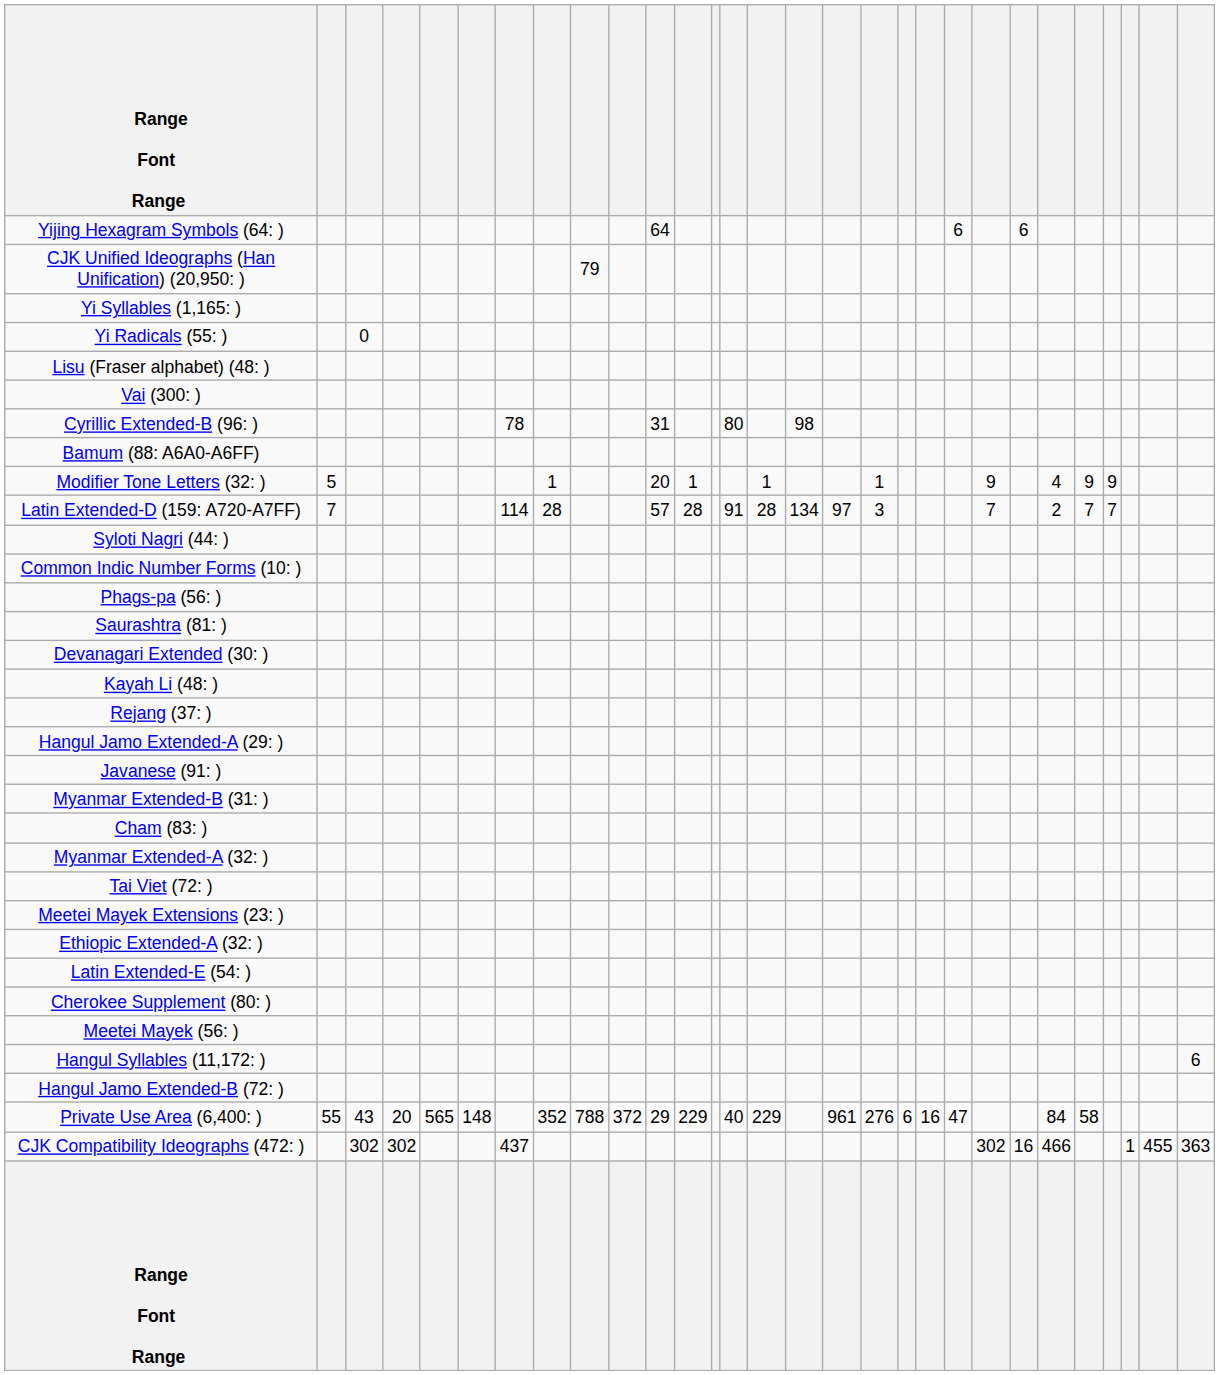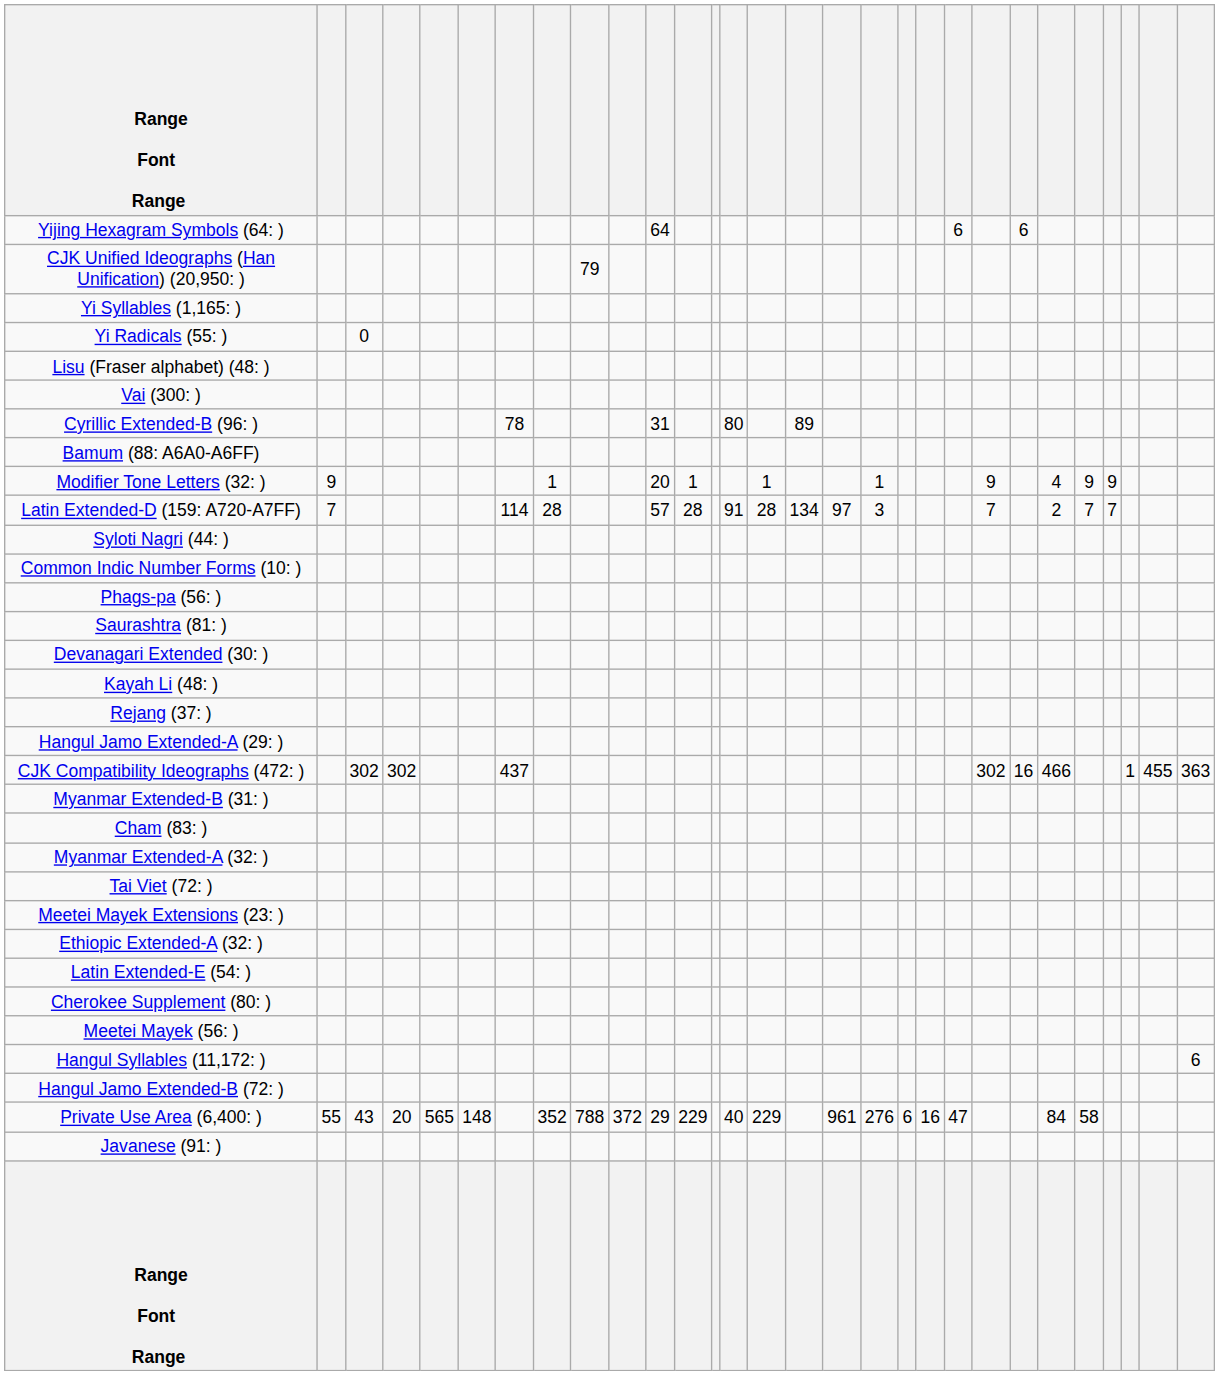 <table class="wikitable" style="width:100%; text-align:center; vertical-align:middle; font-size:80%;">
 <tr style="vertical-align: bottom; height:12em;">
 <th style="width:310px;"><br>Range<br><br>Font  <br><br>Range <span></span></th>
 <th></th>
 <th></th>
 <th></th>
 <th></th>
 <th></th>
 <th></th>
 <th></th>
 <th></th>
 <th></th>
 <th></th>
 <th></th>
 <th></th>
 <th></th>
 <th></th>
 <th></th>
 <th></th>
 <th></th>
 <th></th>
 <th></th>
 <th></th>
 <th></th>
 <th></th>
 <th></th>
 <th></th>
 <th></th>
 <th></th>
 <th></th>
 <th></th>
 </tr>
 <tr>
 <td><a href='#'>Yijing Hexagram Symbols</a> (64: )</td>
 <td></td>
 <td></td>
 <td></td>
 <td></td>
 <td></td>
 <td></td>
 <td></td>
 <td></td>
 <td></td>
 <td>64</td>
 <td></td>
 <td></td>
 <td></td>
 <td></td>
 <td></td>
 <td></td>
 <td></td>
 <td></td>
 <td></td>
 <td>6</td>
 <td></td>
 <td>6</td>
 <td></td>
 <td></td>
 <td></td>
 <td></td>
 <td></td>
 <td></td>
 </tr>
 <tr>
 <td><a href='#'>CJK Unified Ideographs</a> (<a href='#'>Han Unification</a>) (20,950: )</td>
 <td></td>
 <td></td>
 <td></td>
 <td></td>
 <td></td>
 <td></td>
 <td></td>
 <td>79</td>
 <td></td>
 <td></td>
 <td></td>
 <td></td>
 <td></td>
 <td></td>
 <td></td>
 <td></td>
 <td></td>
 <td></td>
 <td></td>
 <td></td>
 <td></td>
 <td></td>
 <td></td>
 <td></td>
 <td></td>
 <td></td>
 <td></td>
 <td></td>
 </tr>
 <tr>
 <td><a href='#'>Yi Syllables</a> (1,165: )</td>
 <td></td>
 <td></td>
 <td></td>
 <td></td>
 <td></td>
 <td></td>
 <td></td>
 <td></td>
 <td></td>
 <td></td>
 <td></td>
 <td></td>
 <td></td>
 <td></td>
 <td></td>
 <td></td>
 <td></td>
 <td></td>
 <td></td>
 <td></td>
 <td></td>
 <td></td>
 <td></td>
 <td></td>
 <td></td>
 <td></td>
 <td></td>
 <td></td>
 </tr>
 <tr>
 <td><a href='#'>Yi Radicals</a> (55: )</td>
 <td></td>
 <td>0</td>
 <td></td>
 <td></td>
 <td></td>
 <td></td>
 <td></td>
 <td></td>
 <td></td>
 <td></td>
 <td></td>
 <td></td>
 <td></td>
 <td></td>
 <td></td>
 <td></td>
 <td></td>
 <td></td>
 <td></td>
 <td></td>
 <td></td>
 <td></td>
 <td></td>
 <td></td>
 <td></td>
 <td></td>
 <td></td>
 <td></td>
 </tr>
 <tr>
 <td><a href='#'>Lisu</a> (Fraser alphabet) (48: )</td>
 <td></td>
 <td></td>
 <td></td>
 <td></td>
 <td></td>
 <td></td>
 <td></td>
 <td></td>
 <td></td>
 <td></td>
 <td></td>
 <td></td>
 <td></td>
 <td></td>
 <td></td>
 <td></td>
 <td></td>
 <td></td>
 <td></td>
 <td></td>
 <td></td>
 <td></td>
 <td></td>
 <td></td>
 <td></td>
 <td></td>
 <td></td>
 <td></td>
 </tr>
 <tr>
 <td><a href='#'>Vai</a> (300: )</td>
 <td></td>
 <td></td>
 <td></td>
 <td></td>
 <td></td>
 <td></td>
 <td></td>
 <td></td>
 <td></td>
 <td></td>
 <td></td>
 <td></td>
 <td></td>
 <td></td>
 <td></td>
 <td></td>
 <td></td>
 <td></td>
 <td></td>
 <td></td>
 <td></td>
 <td></td>
 <td></td>
 <td></td>
 <td></td>
 <td></td>
 <td></td>
 <td></td>
 </tr>
 <tr>
 <td><a href='#'>Cyrillic Extended-B</a> (96: )</td>
 <td></td>
 <td></td>
 <td></td>
 <td></td>
 <td></td>
 <td>78</td>
 <td></td>
 <td></td>
 <td></td>
 <td>31</td>
 <td></td>
 <td></td>
 <td>80</td>
 <td></td>
-<td>98</td>
+<td>89</td>
 <td></td>
 <td></td>
 <td></td>
 <td></td>
 <td></td>
 <td></td>
 <td></td>
 <td></td>
 <td></td>
 <td></td>
 <td></td>
 <td></td>
 <td></td>
 </tr>
 <tr>
 <td><a href='#'>Bamum</a> (88: A6A0-A6FF)</td>
 <td></td>
 <td></td>
 <td></td>
 <td></td>
 <td></td>
 <td></td>
 <td></td>
 <td></td>
 <td></td>
 <td></td>
 <td></td>
 <td></td>
 <td></td>
 <td></td>
 <td></td>
 <td></td>
 <td></td>
 <td></td>
 <td></td>
 <td></td>
 <td></td>
 <td></td>
 <td></td>
 <td></td>
 <td></td>
 <td></td>
 <td></td>
 <td></td>
 </tr>
 <tr>
 <td><a href='#'>Modifier Tone Letters</a> (32: )</td>
-<td>5</td>
+<td>9</td>
 <td></td>
 <td></td>
 <td></td>
 <td></td>
 <td></td>
 <td>1</td>
 <td></td>
 <td></td>
 <td>20</td>
 <td>1</td>
 <td></td>
 <td></td>
 <td>1</td>
 <td></td>
 <td></td>
 <td>1</td>
 <td></td>
 <td></td>
 <td></td>
 <td>9</td>
 <td></td>
 <td>4</td>
 <td>9</td>
 <td>9</td>
 <td></td>
 <td></td>
 <td></td>
 </tr>
 <tr>
 <td><a href='#'>Latin Extended-D</a> (159: A720-A7FF)</td>
 <td>7</td>
 <td></td>
 <td></td>
 <td></td>
 <td></td>
 <td>114</td>
 <td>28</td>
 <td></td>
 <td></td>
 <td>57</td>
 <td>28</td>
 <td></td>
 <td>91</td>
 <td>28</td>
 <td>134</td>
 <td>97</td>
 <td>3</td>
 <td></td>
 <td></td>
 <td></td>
 <td>7</td>
 <td></td>
 <td>2</td>
 <td>7</td>
 <td>7</td>
 <td></td>
 <td></td>
 <td></td>
 </tr>
 <tr>
 <td><a href='#'>Syloti Nagri</a> (44: )</td>
 <td></td>
 <td></td>
 <td></td>
 <td></td>
 <td></td>
 <td></td>
 <td></td>
 <td></td>
 <td></td>
 <td></td>
 <td></td>
 <td></td>
 <td></td>
 <td></td>
 <td></td>
 <td></td>
 <td></td>
 <td></td>
 <td></td>
 <td></td>
 <td></td>
 <td></td>
 <td></td>
 <td></td>
 <td></td>
 <td></td>
 <td></td>
 <td></td>
 </tr>
 <tr>
 <td><a href='#'>Common Indic Number Forms</a> (10: )</td>
 <td></td>
 <td></td>
 <td></td>
 <td></td>
 <td></td>
 <td></td>
 <td></td>
 <td></td>
 <td></td>
 <td></td>
 <td></td>
 <td></td>
 <td></td>
 <td></td>
 <td></td>
 <td></td>
 <td></td>
 <td></td>
 <td></td>
 <td></td>
 <td></td>
 <td></td>
 <td></td>
 <td></td>
 <td></td>
 <td></td>
 <td></td>
 <td></td>
 </tr>
 <tr>
 <td><a href='#'>Phags-pa</a> (56: )</td>
 <td></td>
 <td></td>
 <td></td>
 <td></td>
 <td></td>
 <td></td>
 <td></td>
 <td></td>
 <td></td>
 <td></td>
 <td></td>
 <td></td>
 <td></td>
 <td></td>
 <td></td>
 <td></td>
 <td></td>
 <td></td>
 <td></td>
 <td></td>
 <td></td>
 <td></td>
 <td></td>
 <td></td>
 <td></td>
 <td></td>
 <td></td>
 <td></td>
 </tr>
 <tr>
 <td><a href='#'>Saurashtra</a> (81: )</td>
 <td></td>
 <td></td>
 <td></td>
 <td></td>
 <td></td>
 <td></td>
 <td></td>
 <td></td>
 <td></td>
 <td></td>
 <td></td>
 <td></td>
 <td></td>
 <td></td>
 <td></td>
 <td></td>
 <td></td>
 <td></td>
 <td></td>
 <td></td>
 <td></td>
 <td></td>
 <td></td>
 <td></td>
 <td></td>
 <td></td>
 <td></td>
 <td></td>
 </tr>
 <tr>
 <td><a href='#'>Devanagari Extended</a> (30: )</td>
 <td></td>
 <td></td>
 <td></td>
 <td></td>
 <td></td>
 <td></td>
 <td></td>
 <td></td>
 <td></td>
 <td></td>
 <td></td>
 <td></td>
 <td></td>
 <td></td>
 <td></td>
 <td></td>
 <td></td>
 <td></td>
 <td></td>
 <td></td>
 <td></td>
 <td></td>
 <td></td>
 <td></td>
 <td></td>
 <td></td>
 <td></td>
 <td></td>
 </tr>
 <tr>
 <td><a href='#'>Kayah Li</a> (48: )</td>
 <td></td>
 <td></td>
 <td></td>
 <td></td>
 <td></td>
 <td></td>
 <td></td>
 <td></td>
 <td></td>
 <td></td>
 <td></td>
 <td></td>
 <td></td>
 <td></td>
 <td></td>
 <td></td>
 <td></td>
 <td></td>
 <td></td>
 <td></td>
 <td></td>
 <td></td>
 <td></td>
 <td></td>
 <td></td>
 <td></td>
 <td></td>
 <td></td>
 </tr>
 <tr>
 <td><a href='#'>Rejang</a> (37: )</td>
 <td></td>
 <td></td>
 <td></td>
 <td></td>
 <td></td>
 <td></td>
 <td></td>
 <td></td>
 <td></td>
 <td></td>
 <td></td>
 <td></td>
 <td></td>
 <td></td>
 <td></td>
 <td></td>
 <td></td>
 <td></td>
 <td></td>
 <td></td>
 <td></td>
 <td></td>
 <td></td>
 <td></td>
 <td></td>
 <td></td>
 <td></td>
 <td></td>
 </tr>
 <tr>
 <td><a href='#'>Hangul Jamo Extended-A</a> (29: )</td>
 <td></td>
 <td></td>
 <td></td>
 <td></td>
 <td></td>
 <td></td>
 <td></td>
 <td></td>
 <td></td>
 <td></td>
 <td></td>
 <td></td>
 <td></td>
 <td></td>
 <td></td>
 <td></td>
 <td></td>
 <td></td>
 <td></td>
 <td></td>
 <td></td>
 <td></td>
 <td></td>
 <td></td>
 <td></td>
 <td></td>
 <td></td>
 <td></td>
 </tr>
 <tr>
-<td><a href='#'>Javanese</a> (91: )</td>
+<td><a href='#'>CJK Compatibility Ideographs</a> (472: )</td>
+<td></td>
+<td>302</td>
+<td>302</td>
+<td></td>
+<td></td>
+<td>437</td>
 <td></td>
 <td></td>
 <td></td>
 <td></td>
 <td></td>
 <td></td>
 <td></td>
 <td></td>
 <td></td>
 <td></td>
 <td></td>
 <td></td>
 <td></td>
 <td></td>
+<td>302</td>
+<td>16</td>
+<td>466</td>
 <td></td>
 <td></td>
-<td></td>
-<td></td>
-<td></td>
-<td></td>
-<td></td>
-<td></td>
-<td></td>
-<td></td>
-<td></td>
-<td></td>
-<td></td>
-<td></td>
+<td>1</td>
+<td>455</td>
+<td>363</td>
 </tr>
 <tr>
 <td><a href='#'>Myanmar Extended-B</a> (31: )</td>
 <td></td>
 <td></td>
 <td></td>
 <td></td>
 <td></td>
 <td></td>
 <td></td>
 <td></td>
 <td></td>
 <td></td>
 <td></td>
 <td></td>
 <td></td>
 <td></td>
 <td></td>
 <td></td>
 <td></td>
 <td></td>
 <td></td>
 <td></td>
 <td></td>
 <td></td>
 <td></td>
 <td></td>
 <td></td>
 <td></td>
 <td></td>
 <td></td>
 </tr>
 <tr>
 <td><a href='#'>Cham</a> (83: )</td>
 <td></td>
 <td></td>
 <td></td>
 <td></td>
 <td></td>
 <td></td>
 <td></td>
 <td></td>
 <td></td>
 <td></td>
 <td></td>
 <td></td>
 <td></td>
 <td></td>
 <td></td>
 <td></td>
 <td></td>
 <td></td>
 <td></td>
 <td></td>
 <td></td>
 <td></td>
 <td></td>
 <td></td>
 <td></td>
 <td></td>
 <td></td>
 <td></td>
 </tr>
 <tr>
 <td><a href='#'>Myanmar Extended-A</a> (32: )</td>
 <td></td>
 <td></td>
 <td></td>
 <td></td>
 <td></td>
 <td></td>
 <td></td>
 <td></td>
 <td></td>
 <td></td>
 <td></td>
 <td></td>
 <td></td>
 <td></td>
 <td></td>
 <td></td>
 <td></td>
 <td></td>
 <td></td>
 <td></td>
 <td></td>
 <td></td>
 <td></td>
 <td></td>
 <td></td>
 <td></td>
 <td></td>
 <td></td>
 </tr>
 <tr>
 <td><a href='#'>Tai Viet</a> (72: )</td>
 <td></td>
 <td></td>
 <td></td>
 <td></td>
 <td></td>
 <td></td>
 <td></td>
 <td></td>
 <td></td>
 <td></td>
 <td></td>
 <td></td>
 <td></td>
 <td></td>
 <td></td>
 <td></td>
 <td></td>
 <td></td>
 <td></td>
 <td></td>
 <td></td>
 <td></td>
 <td></td>
 <td></td>
 <td></td>
 <td></td>
 <td></td>
 <td></td>
 </tr>
 <tr>
 <td><a href='#'>Meetei Mayek Extensions</a> (23: )</td>
 <td></td>
 <td></td>
 <td></td>
 <td></td>
 <td></td>
 <td></td>
 <td></td>
 <td></td>
 <td></td>
 <td></td>
 <td></td>
 <td></td>
 <td></td>
 <td></td>
 <td></td>
 <td></td>
 <td></td>
 <td></td>
 <td></td>
 <td></td>
 <td></td>
 <td></td>
 <td></td>
 <td></td>
 <td></td>
 <td></td>
 <td></td>
 <td></td>
 </tr>
 <tr>
 <td><a href='#'>Ethiopic Extended-A</a> (32: )</td>
 <td></td>
 <td></td>
 <td></td>
 <td></td>
 <td></td>
 <td></td>
 <td></td>
 <td></td>
 <td></td>
 <td></td>
 <td></td>
 <td></td>
 <td></td>
 <td></td>
 <td></td>
 <td></td>
 <td></td>
 <td></td>
 <td></td>
 <td></td>
 <td></td>
 <td></td>
 <td></td>
 <td></td>
 <td></td>
 <td></td>
 <td></td>
 <td></td>
 </tr>
 <tr>
 <td><a href='#'>Latin Extended-E</a> (54: )</td>
 <td></td>
 <td></td>
 <td></td>
 <td></td>
 <td></td>
 <td></td>
 <td></td>
 <td></td>
 <td></td>
 <td></td>
 <td></td>
 <td></td>
 <td></td>
 <td></td>
 <td></td>
 <td></td>
 <td></td>
 <td></td>
 <td></td>
 <td></td>
 <td></td>
 <td></td>
 <td></td>
 <td></td>
 <td></td>
 <td></td>
 <td></td>
 <td></td>
 </tr>
 <tr>
 <td><a href='#'>Cherokee Supplement</a> (80: )</td>
 <td></td>
 <td></td>
 <td></td>
 <td></td>
 <td></td>
 <td></td>
 <td></td>
 <td></td>
 <td></td>
 <td></td>
 <td></td>
 <td></td>
 <td></td>
 <td></td>
 <td></td>
 <td></td>
 <td></td>
 <td></td>
 <td></td>
 <td></td>
 <td></td>
 <td></td>
 <td></td>
 <td></td>
 <td></td>
 <td></td>
 <td></td>
 <td></td>
 </tr>
 <tr>
 <td><a href='#'>Meetei Mayek</a> (56: )</td>
 <td></td>
 <td></td>
 <td></td>
 <td></td>
 <td></td>
 <td></td>
 <td></td>
 <td></td>
 <td></td>
 <td></td>
 <td></td>
 <td></td>
 <td></td>
 <td></td>
 <td></td>
 <td></td>
 <td></td>
 <td></td>
 <td></td>
 <td></td>
 <td></td>
 <td></td>
 <td></td>
 <td></td>
 <td></td>
 <td></td>
 <td></td>
 <td></td>
 </tr>
 <tr>
 <td><a href='#'>Hangul Syllables</a> (11,172: )</td>
 <td></td>
 <td></td>
 <td></td>
 <td></td>
 <td></td>
 <td></td>
 <td></td>
 <td></td>
 <td></td>
 <td></td>
 <td></td>
 <td></td>
 <td></td>
 <td></td>
 <td></td>
 <td></td>
 <td></td>
 <td></td>
 <td></td>
 <td></td>
 <td></td>
 <td></td>
 <td></td>
 <td></td>
 <td></td>
 <td></td>
 <td></td>
 <td>6</td>
 </tr>
 <tr>
 <td><a href='#'>Hangul Jamo Extended-B</a> (72: )</td>
 <td></td>
 <td></td>
 <td></td>
 <td></td>
 <td></td>
 <td></td>
 <td></td>
 <td></td>
 <td></td>
 <td></td>
 <td></td>
 <td></td>
 <td></td>
 <td></td>
 <td></td>
 <td></td>
 <td></td>
 <td></td>
 <td></td>
 <td></td>
 <td></td>
 <td></td>
 <td></td>
 <td></td>
 <td></td>
 <td></td>
 <td></td>
 <td></td>
 </tr>
 <tr>
 <td><a href='#'>Private Use Area</a> (6,400: )</td>
 <td>55</td>
 <td>43</td>
 <td>20</td>
 <td>565</td>
 <td>148</td>
 <td></td>
 <td>352</td>
 <td>788</td>
 <td>372</td>
 <td>29</td>
 <td>229</td>
 <td></td>
 <td>40</td>
 <td>229</td>
 <td></td>
 <td>961</td>
 <td>276</td>
 <td>6</td>
 <td>16</td>
 <td>47</td>
 <td></td>
 <td></td>
 <td>84</td>
 <td>58</td>
 <td></td>
 <td></td>
 <td></td>
 <td></td>
 </tr>
 <tr>
-<td><a href='#'>CJK Compatibility Ideographs</a> (472: )</td>
-<td></td>
-<td>302</td>
-<td>302</td>
-<td></td>
-<td></td>
-<td>437</td>
+<td><a href='#'>Javanese</a> (91: )</td>
 <td></td>
 <td></td>
 <td></td>
 <td></td>
 <td></td>
 <td></td>
 <td></td>
 <td></td>
 <td></td>
 <td></td>
 <td></td>
 <td></td>
 <td></td>
 <td></td>
-<td>302</td>
-<td>16</td>
-<td>466</td>
 <td></td>
 <td></td>
-<td>1</td>
-<td>455</td>
-<td>363</td>
+<td></td>
+<td></td>
+<td></td>
+<td></td>
+<td></td>
+<td></td>
+<td></td>
+<td></td>
+<td></td>
+<td></td>
+<td></td>
+<td></td>
 </tr>
 <tr style="vertical-align: bottom; height:12em;">
 <th><br>Range<br><br>Font  <br><br>Range <span></span></th>
 <th></th>
 <th></th>
 <th></th>
 <th></th>
 <th></th>
 <th></th>
 <th></th>
 <th></th>
 <th></th>
 <th></th>
 <th></th>
 <th></th>
 <th></th>
 <th></th>
 <th></th>
 <th></th>
 <th></th>
 <th></th>
 <th></th>
 <th></th>
 <th></th>
 <th></th>
 <th></th>
 <th></th>
 <th></th>
 <th></th>
 <th></th>
 <th></th>
 </tr>
 </table>
